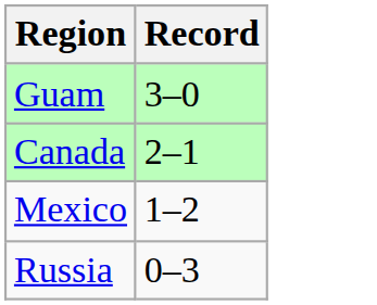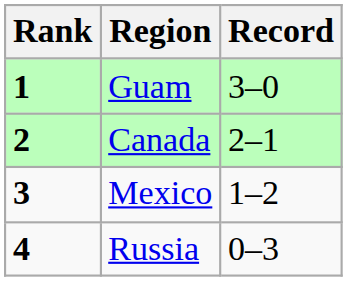 <table class="wikitable">
 <tr>
+<th>Rank</th>
 <th>Region</th>
 <th>Record</th>
 </tr>
 <tr bgcolor=#bbffbb>
+<td><strong>1</strong></td>
 <td> <a href='#'>Guam</a></td>
 <td>3–0</td>
 </tr>
 <tr bgcolor=#bbffbb>
+<td><strong>2</strong></td>
 <td> <a href='#'>Canada</a></td>
 <td>2–1</td>
 </tr>
 <tr>
+<td><strong>3</strong></td>
 <td> <a href='#'>Mexico</a></td>
 <td>1–2</td>
 </tr>
 <tr>
+<td><strong>4</strong></td>
 <td> <a href='#'>Russia</a></td>
 <td>0–3</td>
 </tr>
 </table>
